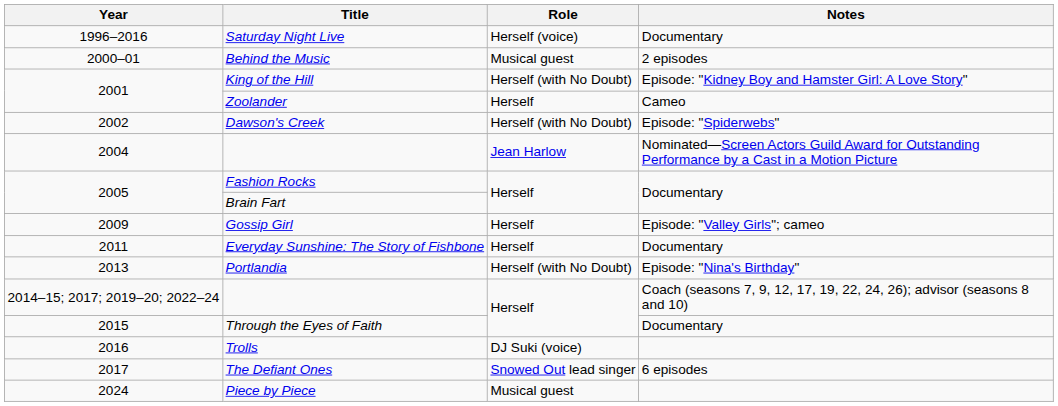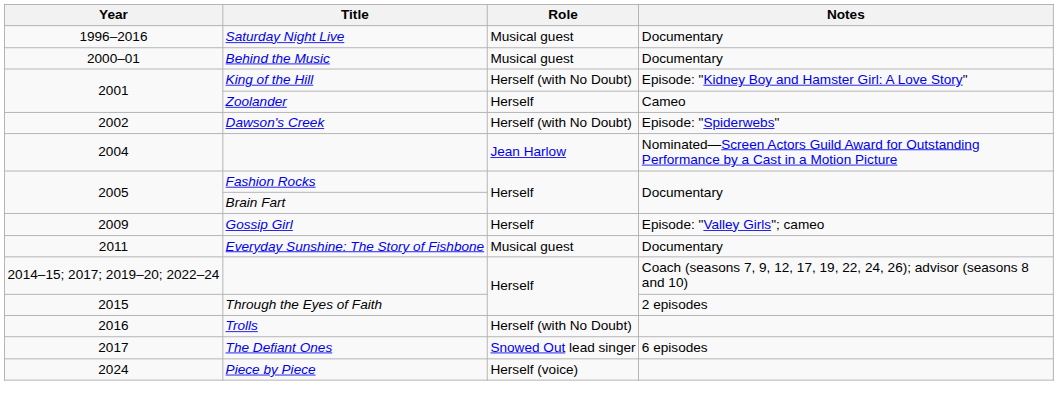 <table class="wikitable sortable">
 <tr>
 <th>Year</th>
 <th>Title</th>
 <th>Role</th>
 <th class="unsortable" style="width:30em;">Notes</th>
 </tr>
 <tr>
 <td style="text-align:center;">1996–2016</td>
 <td><em><a href='#'>Saturday Night Live</a></em></td>
-<td>Herself (voice)</td>
+<td>Musical guest</td>
 <td>Documentary</td>
 </tr>
 <tr>
 <td style="text-align:center;">2000–01</td>
 <td><em><a href='#'>Behind the Music</a></em></td>
 <td>Musical guest</td>
-<td>2 episodes</td>
+<td>Documentary</td>
 </tr>
 <tr>
 <td rowspan="2" style="text-align:center;">2001</td>
 <td><em><a href='#'>King of the Hill</a></em></td>
 <td>Herself (with No Doubt)</td>
 <td>Episode: "<a href='#'>Kidney Boy and Hamster Girl: A Love Story</a>"</td>
 </tr>
 <tr>
 <td><em><a href='#'>Zoolander</a></em></td>
 <td>Herself</td>
 <td>Cameo</td>
 </tr>
 <tr>
 <td style="text-align:center;">2002</td>
 <td><em><a href='#'>Dawson's Creek</a></em></td>
 <td>Herself (with No Doubt)</td>
 <td>Episode: "<a href='#'>Spiderwebs</a>"</td>
 </tr>
 <tr>
 <td style="text-align:center;">2004</td>
 <td><em></em></td>
 <td><a href='#'>Jean Harlow</a></td>
 <td>Nominated—<a href='#'>Screen Actors Guild Award for Outstanding Performance by a Cast in a Motion Picture</a></td>
 </tr>
 <tr>
 <td rowspan="2" style="text-align:center;">2005</td>
 <td><em><a href='#'>Fashion Rocks</a></em></td>
 <td rowspan="2">Herself</td>
 <td rowspan="2">Documentary</td>
 </tr>
 <tr>
 <td><em>Brain Fart</em></td>
 </tr>
 <tr>
 <td style="text-align:center;">2009</td>
 <td><em><a href='#'>Gossip Girl</a></em></td>
 <td>Herself</td>
 <td>Episode: "<a href='#'>Valley Girls</a>"; cameo</td>
 </tr>
 <tr>
 <td style="text-align:center;">2011</td>
 <td><em><a href='#'>Everyday Sunshine: The Story of Fishbone</a></em></td>
-<td>Herself</td>
+<td>Musical guest</td>
 <td>Documentary</td>
-</tr>
-<tr>
-<td style="text-align:center;">2013</td>
-<td><em><a href='#'>Portlandia</a></em></td>
-<td>Herself (with No Doubt)</td>
-<td>Episode: "<a href='#'>Nina's Birthday</a>"</td>
 </tr>
 <tr>
 <td style="text-align:center;">2014–15; 2017; 2019–20; 2022–24</td>
 <td><em></em></td>
 <td rowspan="2">Herself</td>
 <td>Coach (seasons 7, 9, 12, 17, 19, 22, 24, 26); advisor (seasons 8 and 10)</td>
 </tr>
 <tr>
 <td style="text-align:center;">2015</td>
 <td><em>Through the Eyes of Faith</em></td>
-<td>Documentary</td>
+<td>2 episodes</td>
 </tr>
 <tr>
 <td style="text-align:center;">2016</td>
 <td><em><a href='#'>Trolls</a></em></td>
-<td>DJ Suki (voice)</td>
+<td>Herself (with No Doubt)</td>
 <td></td>
 </tr>
 <tr>
 <td style="text-align:center;">2017</td>
 <td><em><a href='#'>The Defiant Ones</a></em></td>
 <td><a href='#'>Snowed Out</a> lead singer</td>
 <td>6 episodes</td>
 </tr>
 <tr>
 <td style="text-align:center;">2024</td>
 <td><em><a href='#'>Piece by Piece</a></em></td>
-<td>Musical guest</td>
+<td>Herself (voice)</td>
 <td></td>
 </tr>
 </table>
